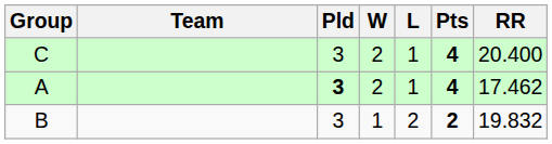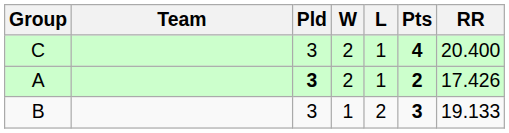 <table class="wikitable" style="text-align:center">
 <tr>
 <th width=20>Group</th>
 <th width=175>Team</th>
 <th width=20 abbr="Played">Pld</th>
 <th width=20 abbr="Won">W</th>
 <th width=20 abbr="Lost">L</th>
 <th width=20 abbr="Points">Pts</th>
 <th width=20 abbr="Run rate">RR</th>
 </tr>
 <tr style="background:#ccffcc;">
 <td>C</td>
 <td style="text-align:left;"></td>
 <td>3</td>
 <td>2</td>
 <td>1</td>
 <td><strong>4</strong></td>
 <td>20.400</td>
 </tr>
 <tr style="background:#ccffcc;">
 <td>A</td>
 <td style="text-align:left;"></td>
 <td><strong>3</strong></td>
 <td>2</td>
 <td>1</td>
-<td><strong>4</strong></td>
-<td>17.462</td>
+<td><strong>2</strong></td>
+<td>17.426</td>
 </tr>
 <tr style="background:#f9f9f9;">
 <td>B</td>
 <td style="text-align:left;"></td>
 <td>3</td>
 <td>1</td>
 <td>2</td>
-<td><strong>2</strong></td>
-<td>19.832</td>
+<td><strong>3</strong></td>
+<td>19.133</td>
 </tr>
 </table>
